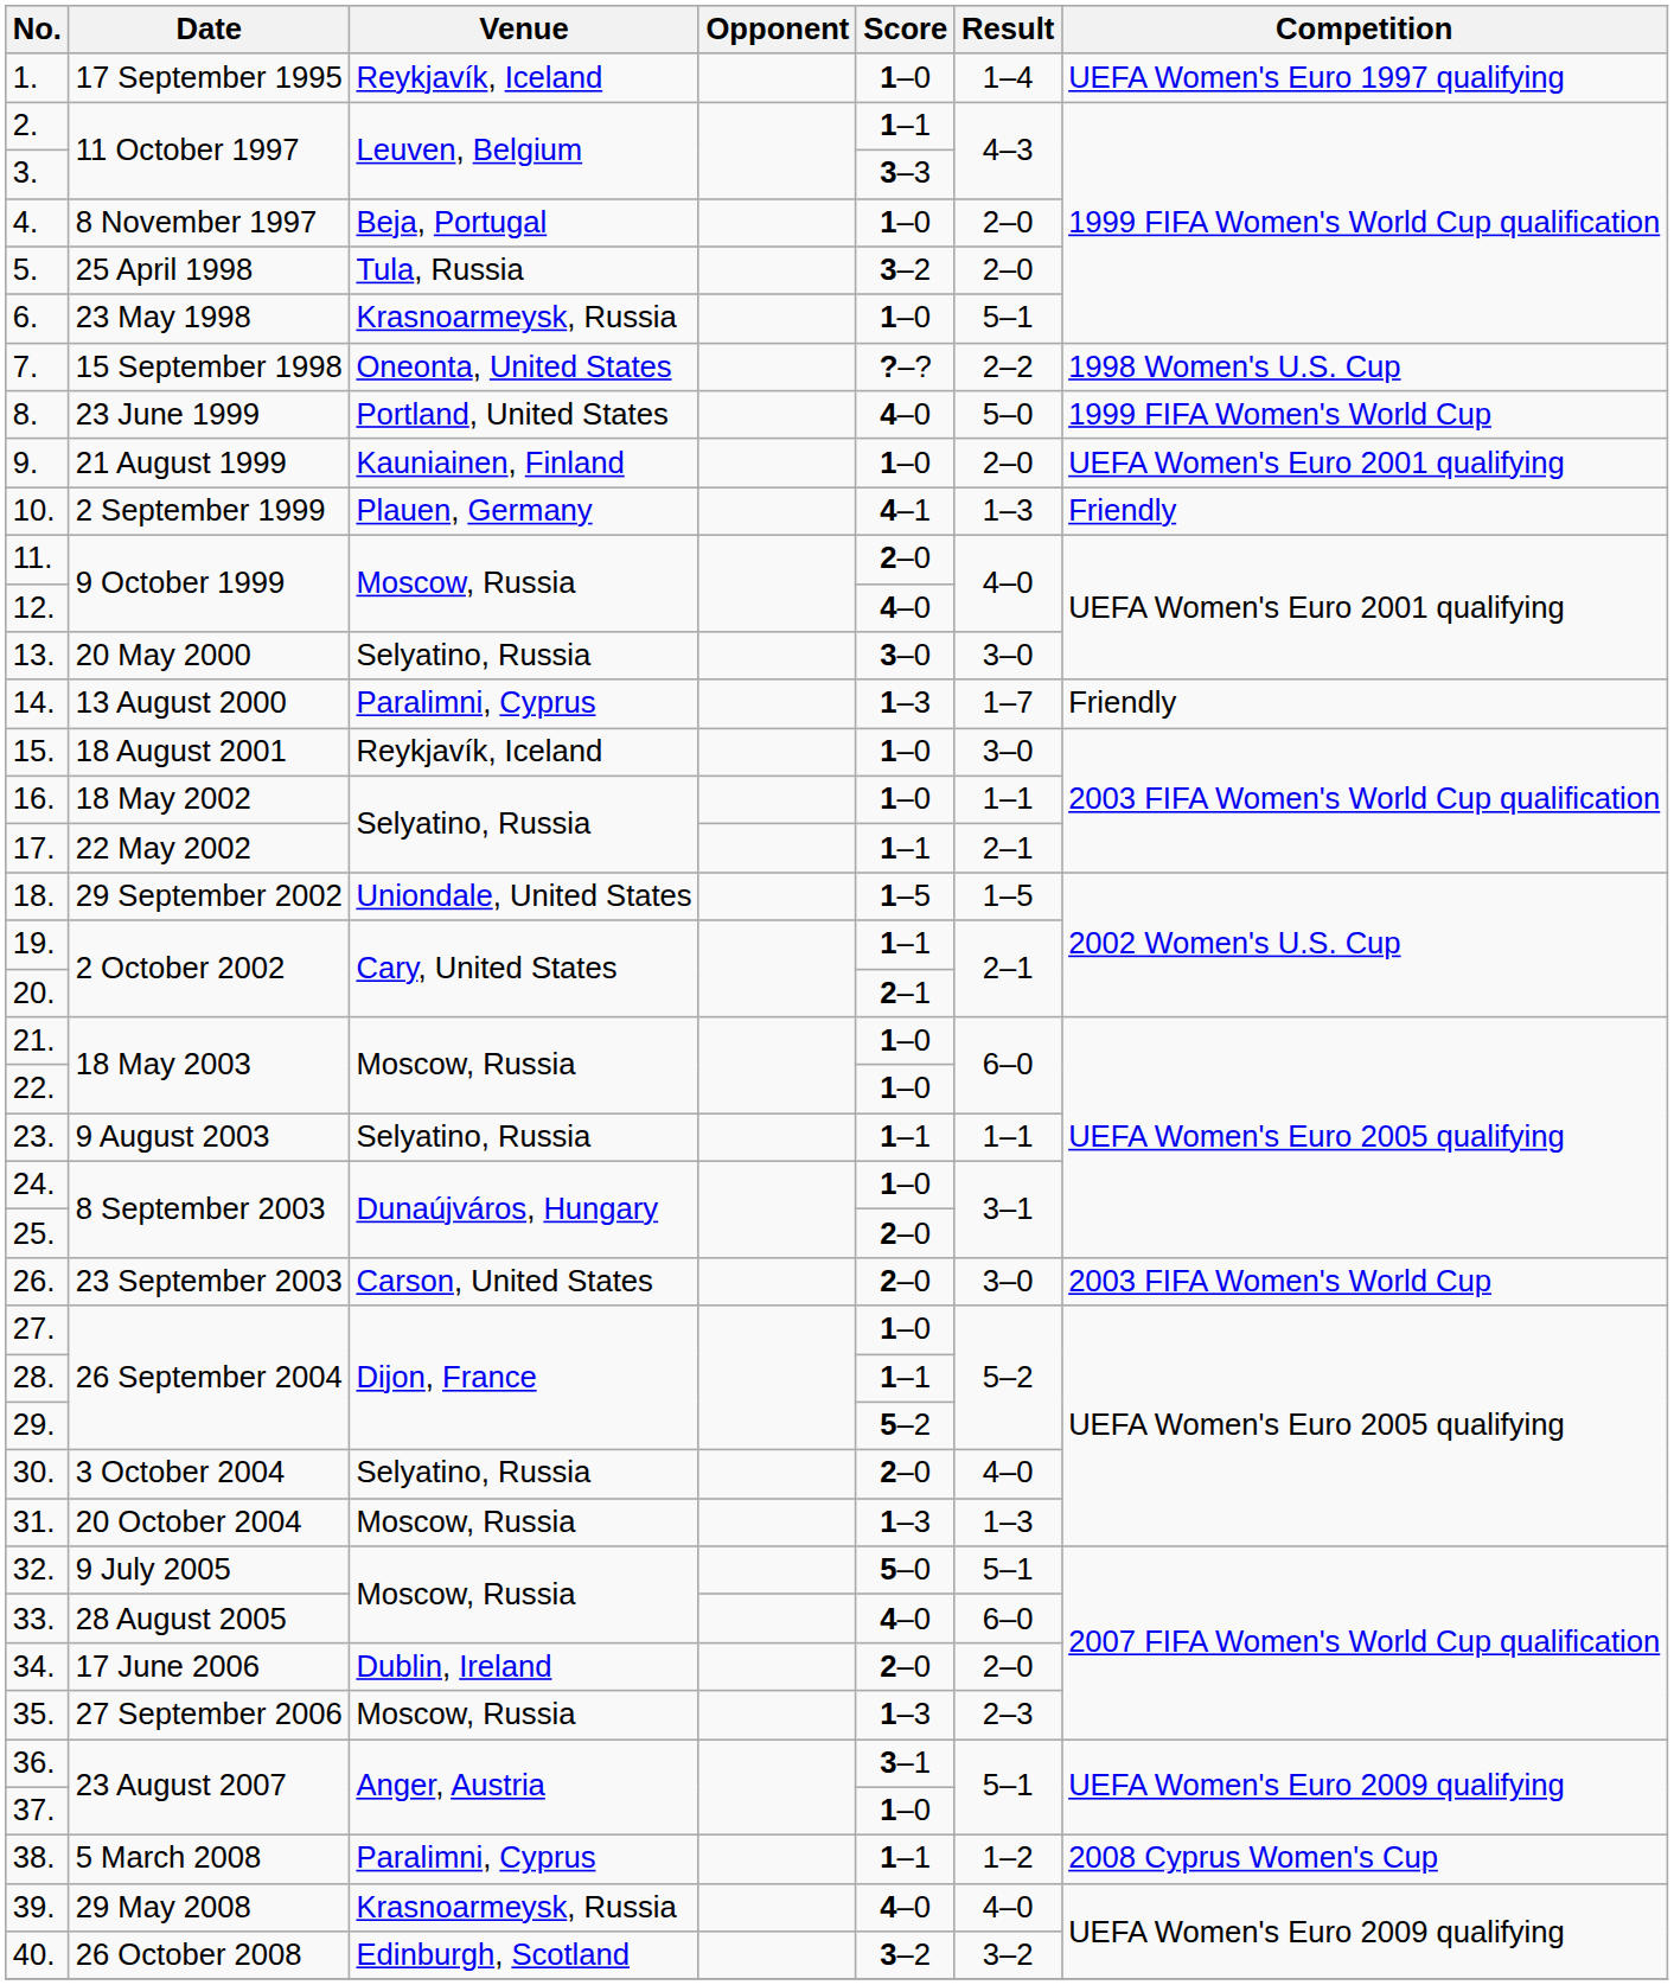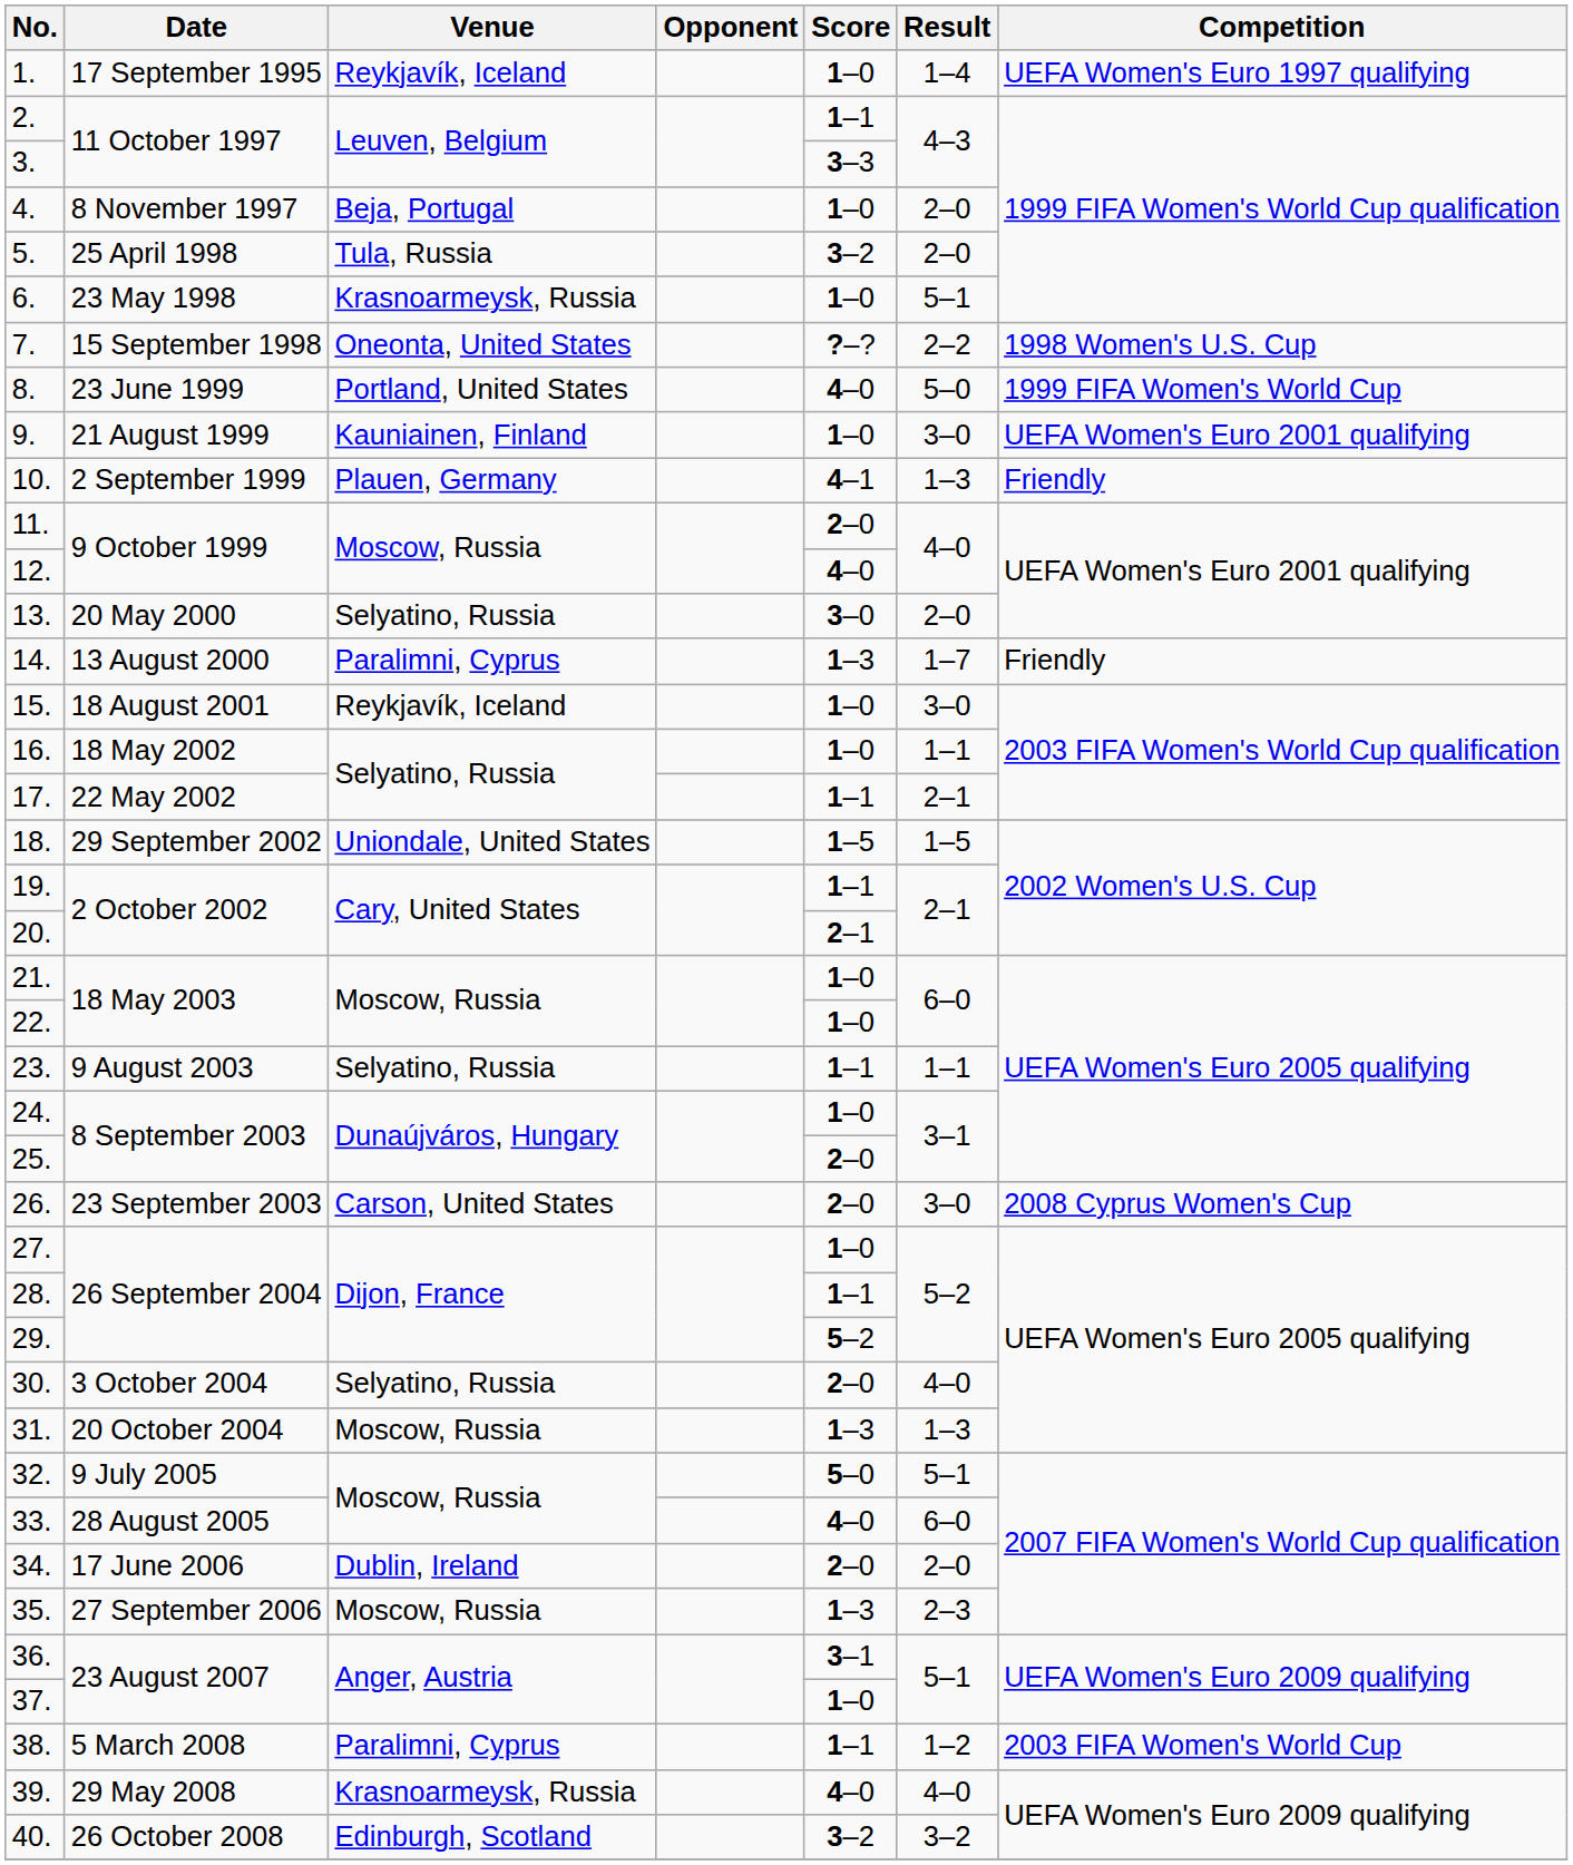 <table class="wikitable">
 <tr>
 <th>No.</th>
 <th>Date</th>
 <th>Venue</th>
 <th>Opponent</th>
 <th>Score</th>
 <th>Result</th>
 <th>Competition</th>
 </tr>
 <tr>
 <td>1.</td>
 <td>17 September 1995</td>
 <td><a href='#'>Reykjavík</a>, <a href='#'>Iceland</a></td>
 <td></td>
 <td align=center><strong>1</strong>–0</td>
 <td align=center>1–4</td>
 <td><a href='#'>UEFA Women's Euro 1997 qualifying</a></td>
 </tr>
 <tr>
 <td>2.</td>
 <td rowspan=2>11 October 1997</td>
 <td rowspan=2><a href='#'>Leuven</a>, <a href='#'>Belgium</a></td>
 <td rowspan=2></td>
 <td align=center><strong>1</strong>–1</td>
 <td rowspan=2 align=center>4–3</td>
 <td rowspan=5><a href='#'>1999 FIFA Women's World Cup qualification</a></td>
 </tr>
 <tr>
 <td>3.</td>
 <td align=center><strong>3</strong>–3</td>
 </tr>
 <tr>
 <td>4.</td>
 <td>8 November 1997</td>
 <td><a href='#'>Beja</a>, <a href='#'>Portugal</a></td>
 <td></td>
 <td align=center><strong>1</strong>–0</td>
 <td align=center>2–0</td>
 </tr>
 <tr>
 <td>5.</td>
 <td>25 April 1998</td>
 <td><a href='#'>Tula</a>, Russia</td>
 <td></td>
 <td align=center><strong>3</strong>–2</td>
 <td align=center>2–0</td>
 </tr>
 <tr>
 <td>6.</td>
 <td>23 May 1998</td>
 <td><a href='#'>Krasnoarmeysk</a>, Russia</td>
 <td></td>
 <td align=center><strong>1</strong>–0</td>
 <td align=center>5–1</td>
 </tr>
 <tr>
 <td>7.</td>
 <td>15 September 1998</td>
 <td><a href='#'>Oneonta</a>, <a href='#'>United States</a></td>
 <td></td>
 <td align=center><strong>?</strong>–?</td>
 <td align=center>2–2</td>
 <td><a href='#'>1998 Women's U.S. Cup</a></td>
 </tr>
 <tr>
 <td>8.</td>
 <td>23 June 1999</td>
 <td><a href='#'>Portland</a>, United States</td>
 <td></td>
 <td align=center><strong>4</strong>–0</td>
 <td align=center>5–0</td>
 <td><a href='#'>1999 FIFA Women's World Cup</a></td>
 </tr>
 <tr>
 <td>9.</td>
 <td>21 August 1999</td>
 <td><a href='#'>Kauniainen</a>, <a href='#'>Finland</a></td>
 <td></td>
 <td align=center><strong>1</strong>–0</td>
-<td align=center>2–0</td>
+<td align=center>3–0</td>
 <td><a href='#'>UEFA Women's Euro 2001 qualifying</a></td>
 </tr>
 <tr>
 <td>10.</td>
 <td>2 September 1999</td>
 <td><a href='#'>Plauen</a>, <a href='#'>Germany</a></td>
 <td></td>
 <td align=center><strong>4</strong>–1</td>
 <td align=center>1–3</td>
 <td><a href='#'>Friendly</a></td>
 </tr>
 <tr>
 <td>11.</td>
 <td rowspan=2>9 October 1999</td>
 <td rowspan=2><a href='#'>Moscow</a>, Russia</td>
 <td rowspan=2></td>
 <td align=center><strong>2</strong>–0</td>
 <td rowspan=2 align=center>4–0</td>
 <td rowspan=3>UEFA Women's Euro 2001 qualifying</td>
 </tr>
 <tr>
 <td>12.</td>
 <td align=center><strong>4</strong>–0</td>
 </tr>
 <tr>
 <td>13.</td>
 <td>20 May 2000</td>
 <td>Selyatino, Russia</td>
 <td></td>
 <td align=center><strong>3</strong>–0</td>
-<td align=center>3–0</td>
+<td align=center>2–0</td>
 </tr>
 <tr>
 <td>14.</td>
 <td>13 August 2000</td>
 <td><a href='#'>Paralimni</a>, <a href='#'>Cyprus</a></td>
 <td></td>
 <td align=center><strong>1</strong>–3</td>
 <td align=center>1–7</td>
 <td>Friendly</td>
 </tr>
 <tr>
 <td>15.</td>
 <td>18 August 2001</td>
 <td>Reykjavík, Iceland</td>
 <td></td>
 <td align=center><strong>1</strong>–0</td>
 <td align=center>3–0</td>
 <td rowspan=3><a href='#'>2003 FIFA Women's World Cup qualification</a></td>
 </tr>
 <tr>
 <td>16.</td>
 <td>18 May 2002</td>
 <td rowspan=2>Selyatino, Russia</td>
 <td></td>
 <td align=center><strong>1</strong>–0</td>
 <td align=center>1–1</td>
 </tr>
 <tr>
 <td>17.</td>
 <td>22 May 2002</td>
 <td></td>
 <td align=center><strong>1</strong>–1</td>
 <td align=center>2–1</td>
 </tr>
 <tr>
 <td>18.</td>
 <td>29 September 2002</td>
 <td><a href='#'>Uniondale</a>, United States</td>
 <td></td>
 <td align=center><strong>1</strong>–5</td>
 <td align=center>1–5</td>
 <td rowspan=3><a href='#'>2002 Women's U.S. Cup</a></td>
 </tr>
 <tr>
 <td>19.</td>
 <td rowspan=2>2 October 2002</td>
 <td rowspan=2><a href='#'>Cary</a>, United States</td>
 <td rowspan=2></td>
 <td align=center><strong>1</strong>–1</td>
 <td rowspan=2 align=center>2–1</td>
 </tr>
 <tr>
 <td>20.</td>
 <td align=center><strong>2</strong>–1</td>
 </tr>
 <tr>
 <td>21.</td>
 <td rowspan=2>18 May 2003</td>
 <td rowspan=2>Moscow, Russia</td>
 <td rowspan=2></td>
 <td align=center><strong>1</strong>–0</td>
 <td rowspan=2 align=center>6–0</td>
 <td rowspan=5><a href='#'>UEFA Women's Euro 2005 qualifying</a></td>
 </tr>
 <tr>
 <td>22.</td>
 <td align=center><strong>1</strong>–0</td>
 </tr>
 <tr>
 <td>23.</td>
 <td>9 August 2003</td>
 <td>Selyatino, Russia</td>
 <td></td>
 <td align=center><strong>1</strong>–1</td>
 <td align=center>1–1</td>
 </tr>
 <tr>
 <td>24.</td>
 <td rowspan=2>8 September 2003</td>
 <td rowspan=2><a href='#'>Dunaújváros</a>, <a href='#'>Hungary</a></td>
 <td rowspan=2></td>
 <td align=center><strong>1</strong>–0</td>
 <td rowspan=2 align=center>3–1</td>
 </tr>
 <tr>
 <td>25.</td>
 <td align=center><strong>2</strong>–0</td>
 </tr>
 <tr>
 <td>26.</td>
 <td>23 September 2003</td>
 <td><a href='#'>Carson</a>, United States</td>
 <td></td>
 <td align=center><strong>2</strong>–0</td>
 <td align=center>3–0</td>
-<td><a href='#'>2003 FIFA Women's World Cup</a></td>
+<td><a href='#'>2008 Cyprus Women's Cup</a></td>
 </tr>
 <tr>
 <td>27.</td>
 <td rowspan=3>26 September 2004</td>
 <td rowspan=3><a href='#'>Dijon</a>, <a href='#'>France</a></td>
 <td rowspan=3></td>
 <td align=center><strong>1</strong>–0</td>
 <td rowspan=3 align=center>5–2</td>
 <td rowspan=5>UEFA Women's Euro 2005 qualifying</td>
 </tr>
 <tr>
 <td>28.</td>
 <td align=center><strong>1</strong>–1</td>
 </tr>
 <tr>
 <td>29.</td>
 <td align=center><strong>5</strong>–2</td>
 </tr>
 <tr>
 <td>30.</td>
 <td>3 October 2004</td>
 <td>Selyatino, Russia</td>
 <td></td>
 <td align=center><strong>2</strong>–0</td>
 <td align=center>4–0</td>
 </tr>
 <tr>
 <td>31.</td>
 <td>20 October 2004</td>
 <td>Moscow, Russia</td>
 <td></td>
 <td align=center><strong>1</strong>–3</td>
 <td align=center>1–3</td>
 </tr>
 <tr>
 <td>32.</td>
 <td>9 July 2005</td>
 <td rowspan=2>Moscow, Russia</td>
 <td></td>
 <td align=center><strong>5</strong>–0</td>
 <td align=center>5–1</td>
 <td rowspan=4><a href='#'>2007 FIFA Women's World Cup qualification</a></td>
 </tr>
 <tr>
 <td>33.</td>
 <td>28 August 2005</td>
 <td></td>
 <td align=center><strong>4</strong>–0</td>
 <td align=center>6–0</td>
 </tr>
 <tr>
 <td>34.</td>
 <td>17 June 2006</td>
 <td><a href='#'>Dublin</a>, <a href='#'>Ireland</a></td>
 <td></td>
 <td align=center><strong>2</strong>–0</td>
 <td align=center>2–0</td>
 </tr>
 <tr>
 <td>35.</td>
 <td>27 September 2006</td>
 <td>Moscow, Russia</td>
 <td></td>
 <td align=center><strong>1</strong>–3</td>
 <td align=center>2–3</td>
 </tr>
 <tr>
 <td>36.</td>
 <td rowspan=2>23 August 2007</td>
 <td rowspan=2><a href='#'>Anger</a>, <a href='#'>Austria</a></td>
 <td rowspan=2></td>
 <td align=center><strong>3</strong>–1</td>
 <td rowspan=2 align=center>5–1</td>
 <td rowspan=2><a href='#'>UEFA Women's Euro 2009 qualifying</a></td>
 </tr>
 <tr>
 <td>37.</td>
 <td align=center><strong>1</strong>–0</td>
 </tr>
 <tr>
 <td>38.</td>
 <td>5 March 2008</td>
 <td><a href='#'>Paralimni</a>, <a href='#'>Cyprus</a></td>
 <td></td>
 <td align=center><strong>1</strong>–1</td>
 <td align=center>1–2</td>
-<td><a href='#'>2008 Cyprus Women's Cup</a></td>
+<td><a href='#'>2003 FIFA Women's World Cup</a></td>
 </tr>
 <tr>
 <td>39.</td>
 <td>29 May 2008</td>
 <td><a href='#'>Krasnoarmeysk</a>, Russia</td>
 <td></td>
 <td align=center><strong>4</strong>–0</td>
 <td align=center>4–0</td>
 <td rowspan=2>UEFA Women's Euro 2009 qualifying</td>
 </tr>
 <tr>
 <td>40.</td>
 <td>26 October 2008</td>
 <td><a href='#'>Edinburgh</a>, <a href='#'>Scotland</a></td>
 <td></td>
 <td align=center><strong>3</strong>–2</td>
 <td align=center>3–2</td>
 </tr>
 <tr>
 </tr>
 </table>
